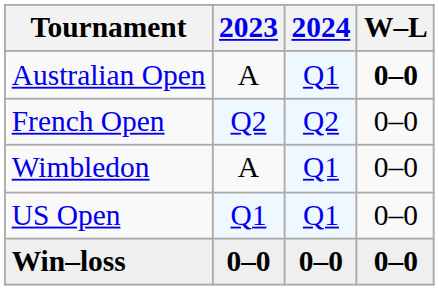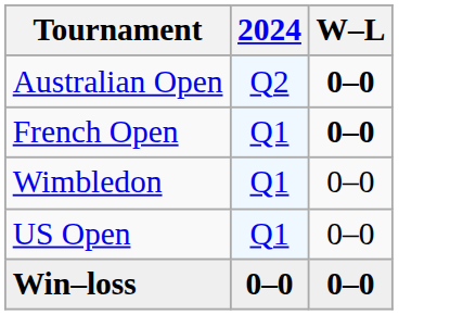 <table class="wikitable" style=text-align:center>
 <tr>
 <th>Tournament</th>
-<th><a href='#'>2023</a></th>
 <th><a href='#'>2024</a></th>
 <th>W–L</th>
 </tr>
 <tr>
 <td align=left><a href='#'>Australian Open</a></td>
-<td>A</td>
+<td bgcolor=f0f8ff><a href='#'>Q2</a></td>
+<td><strong>0–0</strong></td>
+</tr>
+<tr>
+<td align=left><a href='#'>French Open</a></td>
 <td bgcolor=f0f8ff><a href='#'>Q1</a></td>
 <td><strong>0–0</strong></td>
 </tr>
 <tr>
-<td align=left><a href='#'>French Open</a></td>
-<td bgcolor=f0f8ff><a href='#'>Q2</a></td>
-<td bgcolor=f0f8ff><a href='#'>Q2</a></td>
-<td>0–0</td>
-</tr>
-<tr>
 <td align=left><a href='#'>Wimbledon</a></td>
-<td>A</td>
 <td bgcolor=f0f8ff><a href='#'>Q1</a></td>
 <td>0–0</td>
 </tr>
 <tr>
 <td align=left><a href='#'>US Open</a></td>
-<td bgcolor=f0f8ff><a href='#'>Q1</a></td>
 <td bgcolor=f0f8ff><a href='#'>Q1</a></td>
 <td>0–0</td>
 </tr>
 <tr style=background:#efefef;font-weight:bold>
 <td align=left>Win–loss</td>
 <td>0–0</td>
 <td>0–0</td>
-<td>0–0</td>
 </tr>
 </table>
